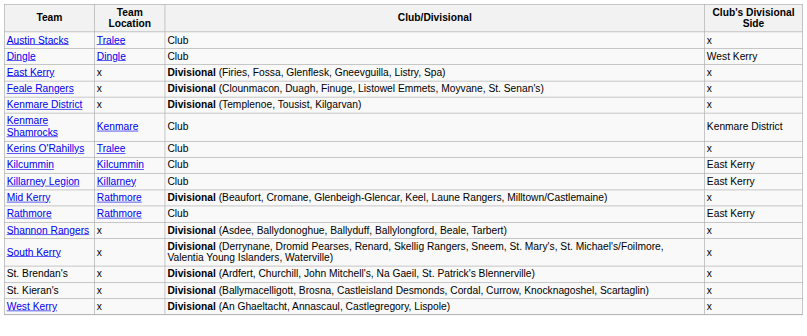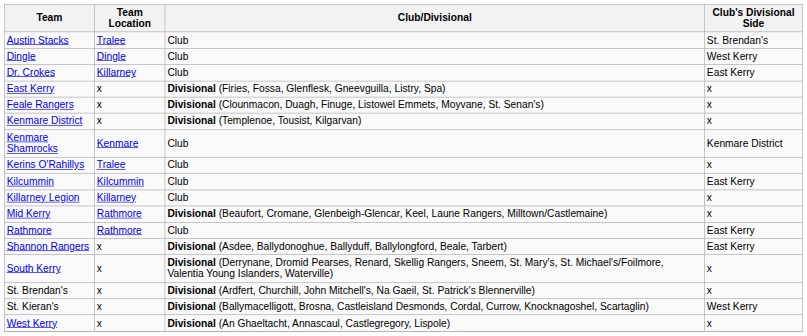 <table class="wikitable sortable">
 <tr>
 <th>Team</th>
 <th>Team Location</th>
 <th>Club/Divisional</th>
 <th>Club's Divisional Side</th>
 </tr>
 <tr>
 <td><a href='#'>Austin Stacks</a></td>
 <td><a href='#'>Tralee</a></td>
 <td>Club</td>
-<td>x</td>
+<td>St. Brendan's</td>
 </tr>
 <tr>
 <td><a href='#'>Dingle</a></td>
 <td><a href='#'>Dingle</a></td>
 <td>Club</td>
 <td>West Kerry</td>
+</tr>
+<tr>
+<td><a href='#'>Dr. Crokes</a></td>
+<td><a href='#'>Killarney</a></td>
+<td>Club</td>
+<td>East Kerry</td>
 </tr>
 <tr>
 <td><a href='#'>East Kerry</a></td>
 <td>x</td>
 <td><strong>Divisional</strong> (Firies, Fossa, Glenflesk, Gneevguilla, Listry, Spa)</td>
 <td>x</td>
 </tr>
 <tr>
 <td><a href='#'>Feale Rangers</a></td>
 <td>x</td>
 <td><strong>Divisional</strong> (Clounmacon, Duagh, Finuge, Listowel Emmets, Moyvane, St. Senan's)</td>
 <td>x</td>
 </tr>
 <tr>
 <td><a href='#'>Kenmare District</a></td>
 <td>x</td>
 <td><strong>Divisional</strong> (Templenoe, Tousist, Kilgarvan)</td>
 <td>x</td>
 </tr>
 <tr>
 <td><a href='#'>Kenmare Shamrocks</a></td>
 <td><a href='#'>Kenmare</a></td>
 <td>Club</td>
 <td>Kenmare District</td>
 </tr>
 <tr>
 <td><a href='#'>Kerins O'Rahillys</a></td>
 <td><a href='#'>Tralee</a></td>
 <td>Club</td>
 <td>x</td>
 </tr>
 <tr>
 <td><a href='#'>Kilcummin</a></td>
 <td><a href='#'>Kilcummin</a></td>
 <td>Club</td>
 <td>East Kerry</td>
 </tr>
 <tr>
 <td><a href='#'>Killarney Legion</a></td>
 <td><a href='#'>Killarney</a></td>
 <td>Club</td>
-<td>East Kerry</td>
+<td>x</td>
 </tr>
 <tr>
 <td><a href='#'>Mid Kerry</a></td>
 <td><a href='#'>Rathmore</a></td>
 <td><strong>Divisional</strong> (Beaufort, Cromane, Glenbeigh-Glencar, Keel, Laune Rangers, Milltown/Castlemaine)</td>
 <td>x</td>
 </tr>
 <tr>
 <td><a href='#'>Rathmore</a></td>
 <td><a href='#'>Rathmore</a></td>
 <td>Club</td>
 <td>East Kerry</td>
 </tr>
 <tr>
 <td><a href='#'>Shannon Rangers</a></td>
 <td>x</td>
 <td><strong>Divisional</strong> (Asdee, Ballydonoghue, Ballyduff, Ballylongford, Beale, Tarbert)</td>
-<td>x</td>
+<td>East Kerry</td>
 </tr>
 <tr>
 <td><a href='#'>South Kerry</a></td>
 <td>x</td>
 <td><strong>Divisional</strong> (Derrynane, Dromid Pearses, Renard, Skellig Rangers, Sneem, St. Mary's, St. Michael's/Foilmore, Valentia Young Islanders, Waterville)</td>
 <td>x</td>
 </tr>
 <tr>
 <td>St. Brendan's</td>
 <td>x</td>
 <td><strong>Divisional</strong> (Ardfert, Churchill, John Mitchell's, Na Gaeil, St. Patrick's Blennerville)</td>
 <td>x</td>
 </tr>
 <tr>
 <td>St. Kieran's</td>
 <td>x</td>
 <td><strong>Divisional</strong> (Ballymacelligott, Brosna, Castleisland Desmonds, Cordal, Currow, Knocknagoshel, Scartaglin)</td>
-<td>x</td>
+<td>West Kerry</td>
 </tr>
 <tr>
 <td><a href='#'>West Kerry</a></td>
 <td>x</td>
 <td><strong>Divisional</strong> (An Ghaeltacht, Annascaul, Castlegregory, Lispole)</td>
 <td>x</td>
 </tr>
 <tr>
 </tr>
 </table>
